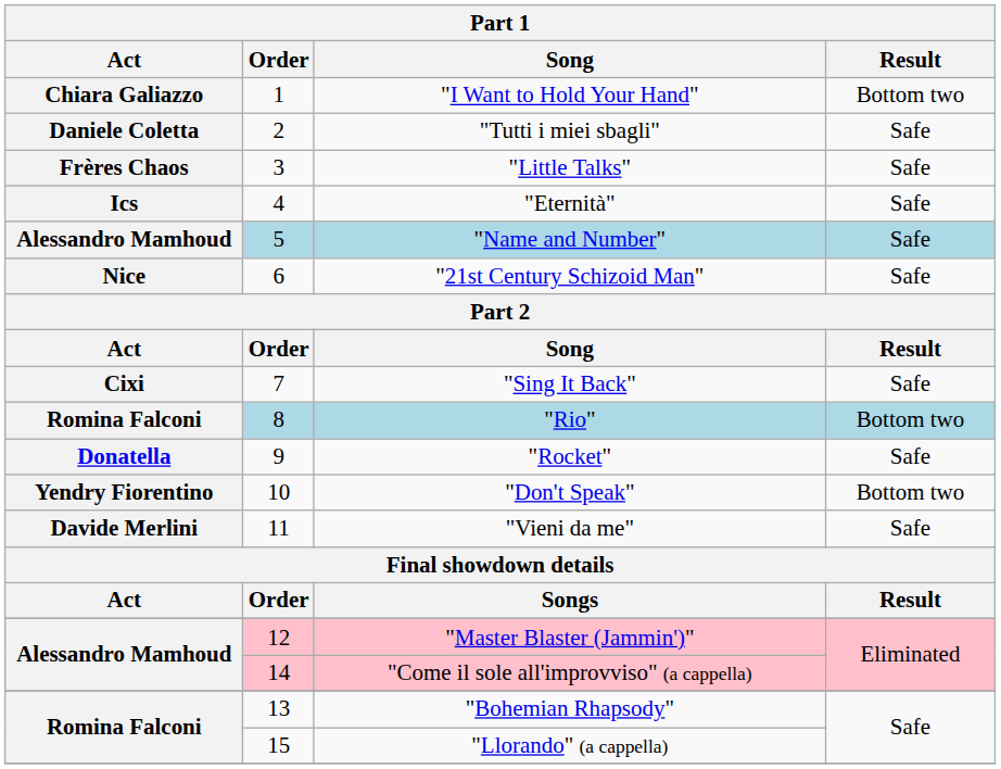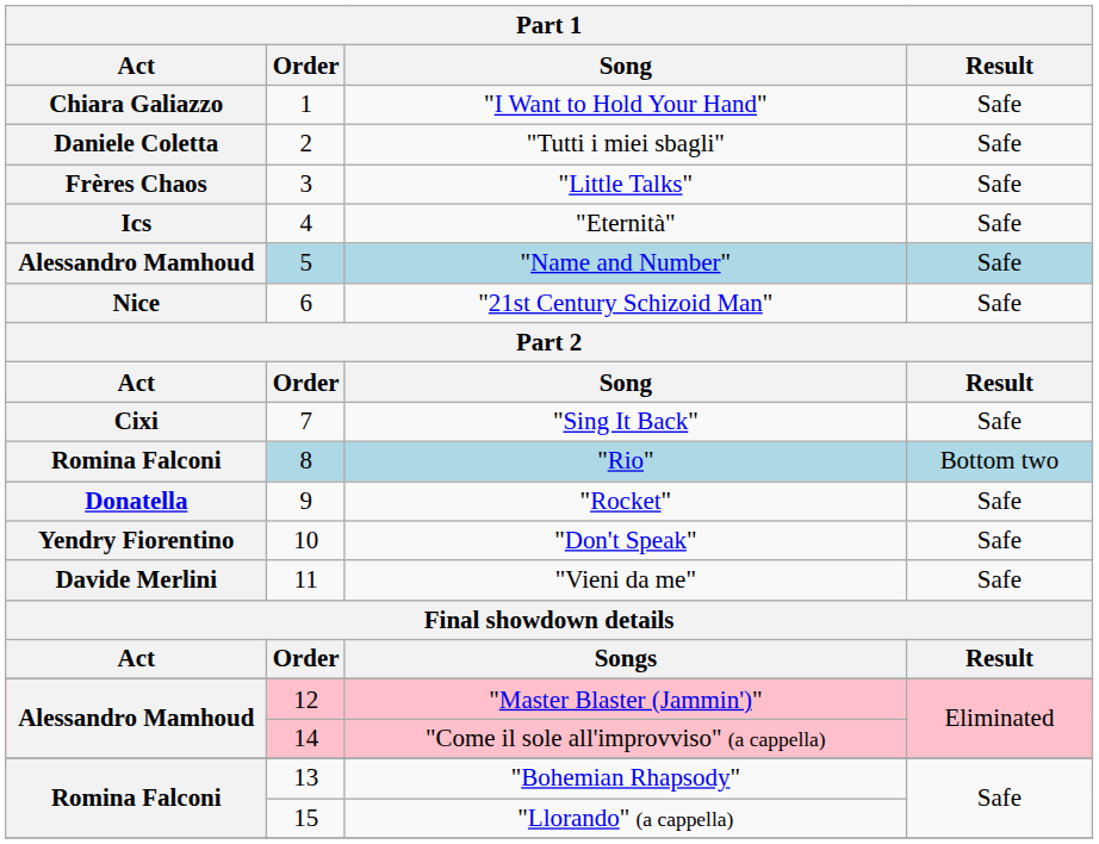 <table class="wikitable plainrowheaders" style="text-align:center;">
 <tr>
 <th colspan="4">Part 1</th>
 </tr>
 <tr>
 <th scope="col" style="width:10em;">Act</th>
 <th scope="col">Order</th>
 <th scope="col" style="width:22em;">Song</th>
 <th scope="col" style="width:7em;">Result</th>
 </tr>
 <tr>
 <th scope="row">Chiara Galiazzo</th>
 <td>1</td>
 <td>"<a href='#'>I Want to Hold Your Hand</a>"</td>
-<td>Bottom two</td>
+<td>Safe</td>
 </tr>
 <tr>
 <th scope="row">Daniele Coletta</th>
 <td>2</td>
 <td>"Tutti i miei sbagli"</td>
 <td>Safe</td>
 </tr>
 <tr>
 <th scope="row">Frères Chaos</th>
 <td>3</td>
 <td>"<a href='#'>Little Talks</a>"</td>
 <td>Safe</td>
 </tr>
 <tr>
 <th scope="row">Ics</th>
 <td>4</td>
 <td>"Eternità"</td>
 <td>Safe</td>
 </tr>
 <tr style="background:lightblue;">
 <th scope="row">Alessandro Mamhoud</th>
 <td>5</td>
 <td>"<a href='#'>Name and Number</a>"</td>
 <td>Safe</td>
 </tr>
 <tr>
 <th scope="row">Nice</th>
 <td>6</td>
 <td>"<a href='#'>21st Century Schizoid Man</a>"</td>
 <td>Safe</td>
 </tr>
 <tr>
 <th colspan="4">Part 2</th>
 </tr>
 <tr>
 <th scope="col" style="width:10em;">Act</th>
 <th scope="col">Order</th>
 <th scope="col" style="width:20em;">Song</th>
 <th scope="col" style="width:7em;">Result</th>
 </tr>
 <tr>
 <th scope="row">Cixi</th>
 <td>7</td>
 <td>"<a href='#'>Sing It Back</a>"</td>
 <td>Safe</td>
 </tr>
 <tr style="background:lightblue;">
 <th scope="row">Romina Falconi</th>
 <td>8</td>
 <td>"<a href='#'>Rio</a>"</td>
 <td>Bottom two</td>
 </tr>
 <tr>
 <th scope="row"><a href='#'>Donatella</a></th>
 <td>9</td>
 <td>"<a href='#'>Rocket</a>"</td>
 <td>Safe</td>
 </tr>
 <tr>
 <th scope="row">Yendry Fiorentino</th>
 <td>10</td>
 <td>"<a href='#'>Don't Speak</a>"</td>
-<td>Bottom two</td>
+<td>Safe</td>
 </tr>
 <tr>
 <th scope="row">Davide Merlini</th>
 <td>11</td>
 <td>"Vieni da me"</td>
 <td>Safe</td>
 </tr>
 <tr>
 <th colspan="4">Final showdown details</th>
 </tr>
 <tr>
 <th scope="col" style="width:10em;">Act</th>
 <th scope="col">Order</th>
 <th scope="col" style="width:20em;">Songs</th>
 <th scope="col" style="width:7em;">Result</th>
 </tr>
 <tr>
 </tr>
 <tr style="background:pink;">
 <th scope="row" rowspan="2">Alessandro Mamhoud</th>
 <td>12</td>
 <td>"<a href='#'>Master Blaster (Jammin')</a>"</td>
 <td rowspan="2">Eliminated</td>
 </tr>
 <tr style="background:pink;">
 <td>14</td>
 <td>"Come il sole all'improvviso" <small>(a cappella)</small></td>
 </tr>
 <tr>
 </tr>
 <tr>
 <th scope="row" rowspan="2">Romina Falconi</th>
 <td>13</td>
 <td>"<a href='#'>Bohemian Rhapsody</a>"</td>
 <td rowspan="2">Safe</td>
 </tr>
 <tr>
 <td>15</td>
 <td>"<a href='#'>Llorando</a>" <small>(a cappella)</small></td>
 </tr>
 <tr>
 </tr>
 </table>
